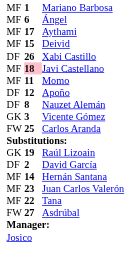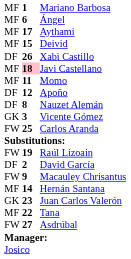 <table style="font-size: 90%" cellspacing="0" cellpadding="0" align="center">
 <tr>
 <th width=25></th>
 <th width=25></th>
 </tr>
 <tr>
 <td>MF</td>
 <td><strong>1</strong></td>
 <td> <a href='#'>Mariano Barbosa</a></td>
 </tr>
 <tr>
 <td>MF</td>
 <td><strong>6</strong></td>
 <td> <a href='#'>Ángel</a></td>
 </tr>
 <tr>
 <td>MF</td>
 <td><strong>17</strong></td>
 <td> <a href='#'>Aythami</a></td>
 </tr>
 <tr>
 <td>MF</td>
 <td><strong>15</strong></td>
 <td> <a href='#'>Deivid</a></td>
 </tr>
 <tr>
 <td>DF</td>
 <td><strong>26</strong></td>
 <td> <a href='#'>Xabi Castillo</a></td>
 </tr>
 <tr>
 <td>MF</td>
 <td style="background: pink;"><strong>18</strong></td>
 <td> <a href='#'>Javi Castellano</a></td>
 </tr>
 <tr>
 <td>MF</td>
 <td><strong>11</strong></td>
 <td> <a href='#'>Momo</a></td>
 </tr>
 <tr>
 <td>DF</td>
 <td><strong>12</strong></td>
 <td> <a href='#'>Apoño</a></td>
 </tr>
 <tr>
 <td>DF</td>
 <td><strong>8</strong></td>
 <td> <a href='#'>Nauzet Alemán</a></td>
 <td></td>
 <td></td>
 </tr>
 <tr>
 <td>GK</td>
 <td><strong>3</strong></td>
 <td> <a href='#'>Vicente Gómez</a></td>
 <td></td>
 <td></td>
 </tr>
 <tr>
 <td>FW</td>
 <td><strong>25</strong></td>
 <td> <a href='#'>Carlos Aranda</a></td>
 <td></td>
 <td></td>
 </tr>
 <tr>
 <td colspan=3><strong>Substitutions:</strong></td>
 </tr>
 <tr>
-<td>GK</td>
+<td>FW</td>
 <td><strong>19</strong></td>
 <td> <a href='#'>Raúl Lizoain</a></td>
 </tr>
 <tr>
 <td>DF</td>
 <td><strong>2</strong></td>
 <td> <a href='#'>David García</a></td>
 </tr>
 <tr>
+<td>FW</td>
+<td><strong>9</strong></td>
+<td> <a href='#'>Macauley Chrisantus</a></td>
+<td></td>
+<td></td>
+</tr>
+<tr>
 <td>MF</td>
 <td><strong>14</strong></td>
 <td> <a href='#'>Hernán Santana</a></td>
 </tr>
 <tr>
-<td>MF</td>
+<td>GK</td>
 <td><strong>23</strong></td>
 <td> <a href='#'>Juan Carlos Valerón</a></td>
 <td></td>
 <td></td>
 </tr>
 <tr>
 <td>MF</td>
 <td><strong>22</strong></td>
 <td> <a href='#'>Tana</a></td>
 </tr>
 <tr>
 <td>FW</td>
 <td><strong>27</strong></td>
 <td> <a href='#'>Asdrúbal</a></td>
 <td></td>
 <td></td>
 </tr>
 <tr>
 <td colspan=3><strong>Manager:</strong></td>
 </tr>
 <tr>
 <td colspan=3> <a href='#'>Josico</a></td>
 </tr>
 </table>
